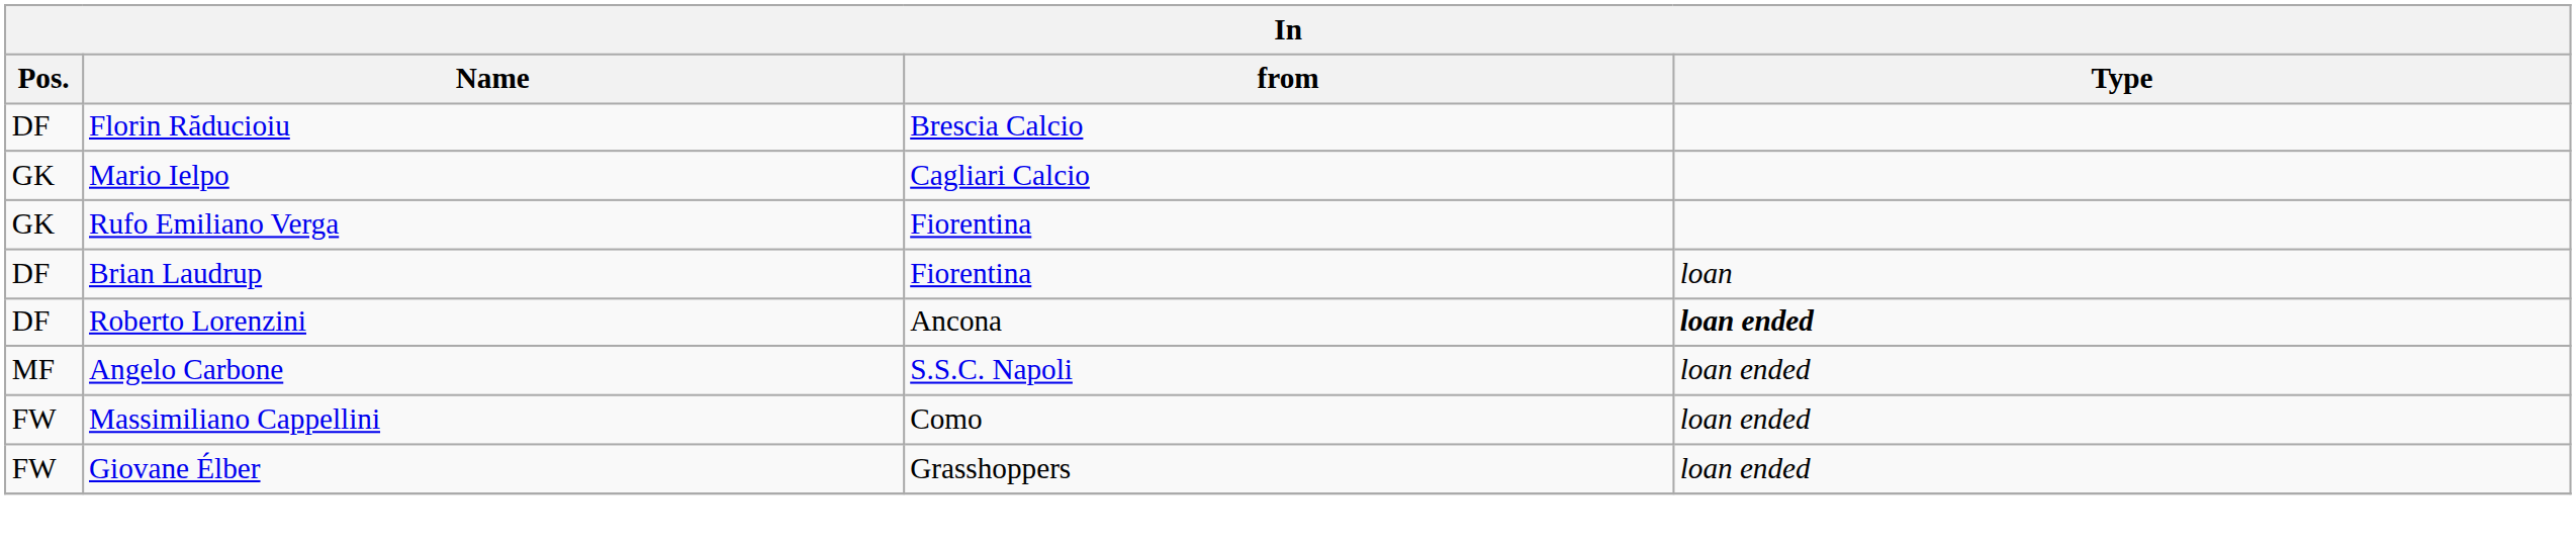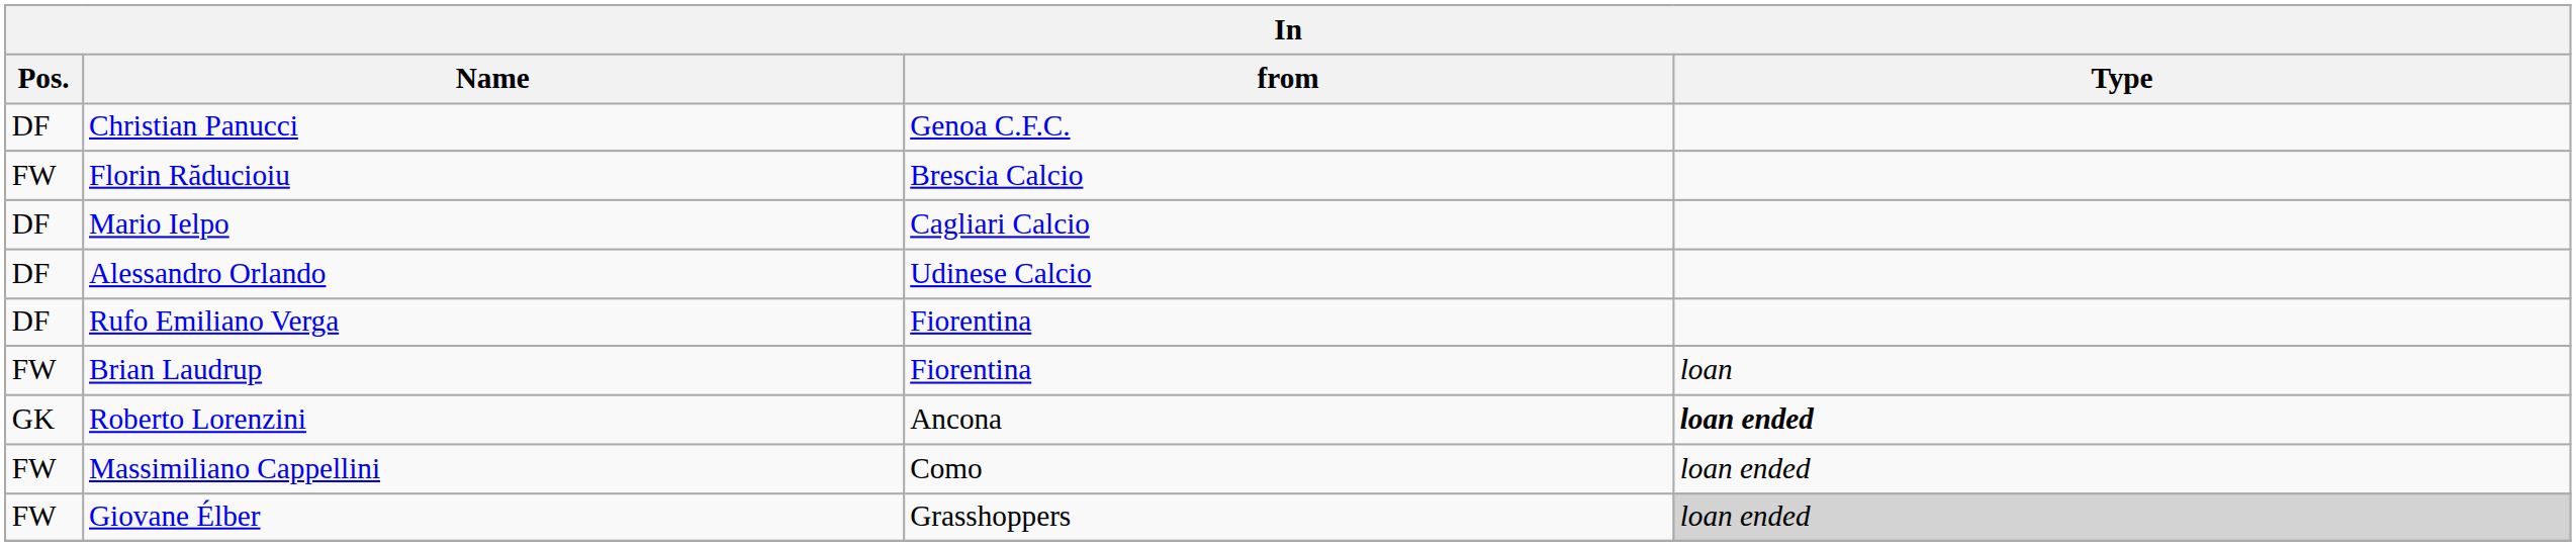 <table class="wikitable" style="font-size:90%;width:99%;">
 <tr>
 <th colspan="4">In</th>
 </tr>
 <tr>
 <th width=3%>Pos.</th>
 <th width=32%>Name</th>
 <th width=30%>from</th>
 <th width=35%>Type</th>
 </tr>
 <tr>
 <td>DF</td>
+<td><a href='#'>Christian Panucci</a></td>
+<td><a href='#'>Genoa C.F.C.</a></td>
+<td></td>
+</tr>
+<tr>
+<td>FW</td>
 <td><a href='#'>Florin Răducioiu</a></td>
 <td><a href='#'>Brescia Calcio</a></td>
 <td></td>
 </tr>
 <tr>
-<td>GK</td>
+<td>DF</td>
 <td><a href='#'>Mario Ielpo</a></td>
 <td><a href='#'>Cagliari Calcio</a></td>
 <td></td>
 </tr>
 <tr>
-<td>GK</td>
+<td>DF</td>
+<td><a href='#'>Alessandro Orlando</a></td>
+<td><a href='#'>Udinese Calcio</a></td>
+<td></td>
+</tr>
+<tr>
+<td>DF</td>
 <td><a href='#'>Rufo Emiliano Verga</a></td>
 <td><a href='#'>Fiorentina</a></td>
 <td></td>
 </tr>
 <tr>
-<td>DF</td>
+<td>FW</td>
 <td><a href='#'>Brian Laudrup</a></td>
 <td><a href='#'>Fiorentina</a></td>
 <td><em>loan</em></td>
 </tr>
 <tr>
-<td>DF</td>
+<td>GK</td>
 <td><a href='#'>Roberto Lorenzini</a></td>
 <td>Ancona</td>
 <td><strong><em>loan ended</em></strong></td>
-</tr>
-<tr>
-<td>MF</td>
-<td><a href='#'>Angelo Carbone</a></td>
-<td><a href='#'>S.S.C. Napoli</a></td>
-<td><em>loan ended</em></td>
 </tr>
 <tr>
 <td>FW</td>
 <td><a href='#'>Massimiliano Cappellini</a></td>
 <td>Como</td>
 <td><em>loan ended</em></td>
 </tr>
 <tr>
 <td>FW</td>
 <td><a href='#'>Giovane Élber</a></td>
 <td>Grasshoppers</td>
-<td><em>loan ended</em></td>
+<td style="background: lightgrey;"><em>loan ended</em></td>
 </tr>
 <tr>
 </tr>
 </table>
